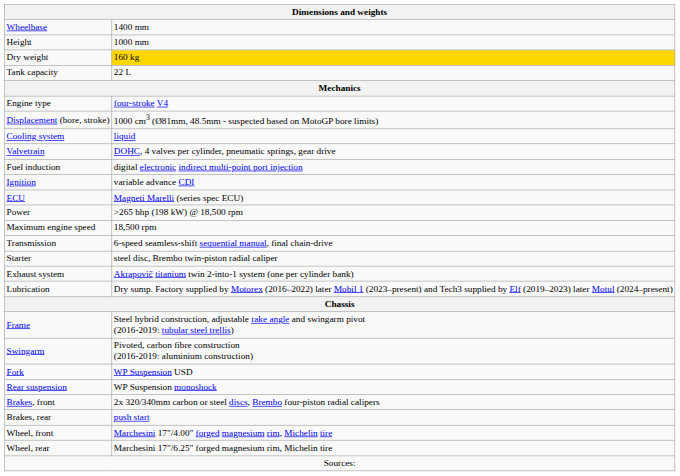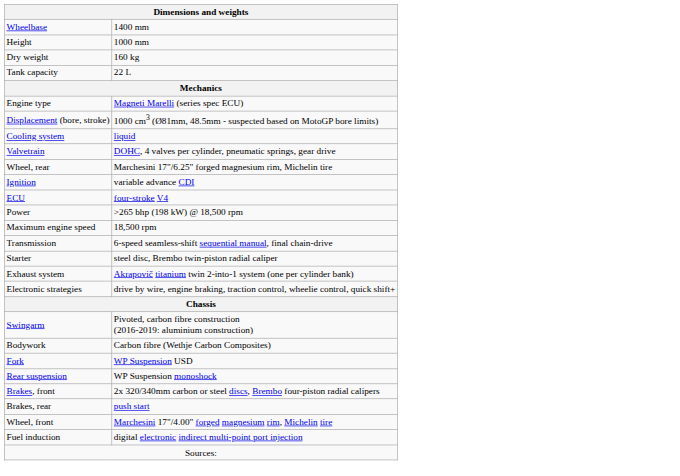 <table class="wikitable" style="font-size:85%">
 <tr>
 <th colspan="2">Dimensions and weights</th>
 </tr>
 <tr>
 <td><a href='#'>Wheelbase</a></td>
 <td>1400 mm</td>
 </tr>
 <tr>
 <td>Height</td>
 <td>1000 mm</td>
 </tr>
 <tr>
 <td>Dry weight</td>
-<td style="background: gold;">160 kg</td>
+<td>160 kg</td>
 </tr>
 <tr>
 <td>Tank capacity</td>
 <td>22 L</td>
 </tr>
 <tr>
 <th colspan="2">Mechanics</th>
 </tr>
 <tr>
 <td>Engine type</td>
-<td><a href='#'>four-stroke</a> <a href='#'>V4</a></td>
+<td><a href='#'>Magneti Marelli</a> (series spec ECU)</td>
 </tr>
 <tr>
 <td><a href='#'>Displacement</a> (bore, stroke)</td>
 <td>1000 cm<sup>3</sup> (Ø81mm, 48.5mm - suspected based on MotoGP bore limits)</td>
 </tr>
 <tr>
 <td><a href='#'>Cooling system</a></td>
 <td><a href='#'>liquid</a></td>
 </tr>
 <tr>
 <td><a href='#'>Valvetrain</a></td>
 <td><a href='#'>DOHC</a>, 4 valves per cylinder, pneumatic springs, gear drive</td>
 </tr>
 <tr>
-<td>Fuel induction</td>
-<td>digital <a href='#'>electronic</a> <a href='#'>indirect multi-point port injection</a></td>
+<td>Wheel, rear</td>
+<td>Marchesini 17"/6.25" forged magnesium rim, Michelin tire</td>
 </tr>
 <tr>
 <td><a href='#'>Ignition</a></td>
 <td>variable advance <a href='#'>CDI</a></td>
 </tr>
 <tr>
 <td><a href='#'>ECU</a></td>
-<td><a href='#'>Magneti Marelli</a> (series spec ECU)</td>
+<td><a href='#'>four-stroke</a> <a href='#'>V4</a></td>
 </tr>
 <tr>
 <td>Power</td>
 <td>>265 bhp (198 kW) @ 18,500 rpm</td>
 </tr>
 <tr>
 <td>Maximum engine speed</td>
 <td>18,500 rpm</td>
 </tr>
 <tr>
 <td>Transmission</td>
 <td>6-speed seamless-shift <a href='#'>sequential manual</a>, final chain-drive</td>
 </tr>
 <tr>
 <td>Starter</td>
 <td>steel disc, Brembo twin-piston radial caliper</td>
 </tr>
 <tr>
 <td>Exhaust system</td>
 <td><a href='#'>Akrapovič</a> <a href='#'>titanium</a> twin 2-into-1 system (one per cylinder bank)</td>
 </tr>
 <tr>
-<td>Lubrication</td>
-<td>Dry sump. Factory supplied by <a href='#'>Motorex</a> (2016–2022) later <a href='#'>Mobil 1</a> (2023–present) and Tech3 supplied by <a href='#'>Elf</a> (2019–2023) later <a href='#'>Motul</a> (2024–present)</td>
+<td>Electronic strategies</td>
+<td>drive by wire, engine braking, traction control, wheelie control, quick shift+</td>
 </tr>
 <tr>
 <th colspan="2">Chassis</th>
 </tr>
 <tr>
-<td><a href='#'>Frame</a></td>
-<td>Steel hybrid construction, adjustable <a href='#'>rake angle</a> and swingarm pivot<br>(2016-2019: <a href='#'>tubular steel trellis</a>)</td>
+<td><a href='#'>Swingarm</a></td>
+<td>Pivoted, carbon fibre construction<br>(2016-2019: aluminium construction)</td>
 </tr>
 <tr>
-<td><a href='#'>Swingarm</a></td>
-<td>Pivoted, carbon fibre construction<br>(2016-2019: aluminium construction)</td>
+<td>Bodywork</td>
+<td>Carbon fibre (Wethje Carbon Composites)</td>
 </tr>
 <tr>
 <td><a href='#'>Fork</a></td>
 <td><a href='#'>WP Suspension</a> USD</td>
 </tr>
 <tr>
 <td><a href='#'>Rear suspension</a></td>
 <td>WP Suspension <a href='#'>monoshock</a></td>
 </tr>
 <tr>
 <td><a href='#'>Brakes</a>, front</td>
 <td>2x 320/340mm carbon or steel <a href='#'>discs</a>, <a href='#'>Brembo</a> four-piston radial calipers</td>
 </tr>
 <tr>
 <td>Brakes, rear</td>
 <td><a href='#'>push start</a></td>
 </tr>
 <tr>
 <td>Wheel, front</td>
 <td><a href='#'>Marchesini</a> 17"/4.00" <a href='#'>forged</a> <a href='#'>magnesium</a> <a href='#'>rim</a>, <a href='#'>Michelin</a> <a href='#'>tire</a></td>
 </tr>
 <tr>
-<td>Wheel, rear</td>
-<td>Marchesini 17"/6.25" forged magnesium rim, Michelin tire</td>
+<td>Fuel induction</td>
+<td>digital <a href='#'>electronic</a> <a href='#'>indirect multi-point port injection</a></td>
 </tr>
 <tr>
 <td colspan="2" align="center">Sources:</td>
 </tr>
 </table>
